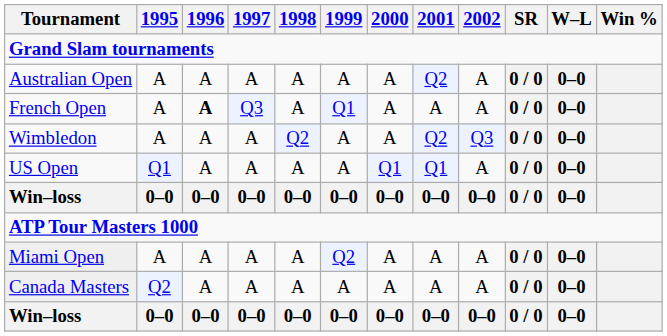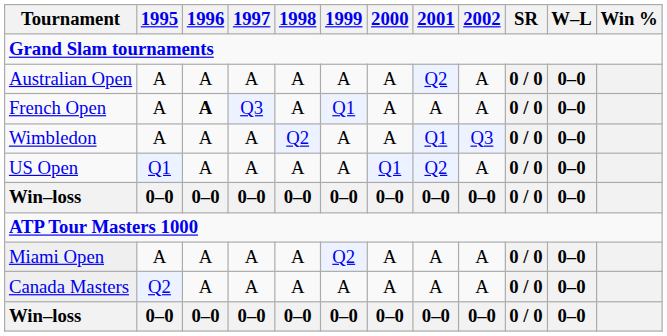 <table class=wikitable style=text-align:center>
 <tr>
 <th>Tournament</th>
 <th><a href='#'>1995</a></th>
 <th><a href='#'>1996</a></th>
 <th><a href='#'>1997</a></th>
 <th><a href='#'>1998</a></th>
 <th><a href='#'>1999</a></th>
 <th><a href='#'>2000</a></th>
 <th><a href='#'>2001</a></th>
 <th><a href='#'>2002</a></th>
 <th>SR</th>
 <th>W–L</th>
 <th>Win %</th>
 </tr>
 <tr>
 <td colspan=25 style=text-align:left><a href='#'><strong>Grand Slam tournaments</strong></a></td>
 </tr>
 <tr>
 <td align=left><a href='#'>Australian Open</a></td>
 <td>A</td>
 <td>A</td>
 <td>A</td>
 <td>A</td>
 <td>A</td>
 <td>A</td>
 <td bgcolor=ecf2ff><a href='#'>Q2</a></td>
 <td>A</td>
 <th>0 / 0</th>
 <th>0–0</th>
 <th></th>
 </tr>
 <tr>
 <td align=left><a href='#'>French Open</a></td>
 <td>A</td>
 <td><strong>A</strong></td>
 <td bgcolor=ecf2ff><a href='#'>Q3</a></td>
 <td>A</td>
 <td bgcolor=ecf2ff><a href='#'>Q1</a></td>
 <td>A</td>
 <td>A</td>
 <td>A</td>
 <th>0 / 0</th>
 <th>0–0</th>
 <th></th>
 </tr>
 <tr>
 <td align=left><a href='#'>Wimbledon</a></td>
 <td>A</td>
 <td>A</td>
 <td>A</td>
 <td bgcolor=ecf2ff><a href='#'>Q2</a></td>
 <td>A</td>
 <td>A</td>
-<td bgcolor=ecf2ff><a href='#'>Q2</a></td>
+<td bgcolor=ecf2ff><a href='#'>Q1</a></td>
 <td bgcolor=ecf2ff><a href='#'>Q3</a></td>
 <th>0 / 0</th>
 <th>0–0</th>
 <th></th>
 </tr>
 <tr>
 <td align=left><a href='#'>US Open</a></td>
 <td bgcolor=ecf2ff><a href='#'>Q1</a></td>
 <td>A</td>
 <td>A</td>
 <td>A</td>
 <td>A</td>
 <td bgcolor=ecf2ff><a href='#'>Q1</a></td>
-<td bgcolor=ecf2ff><a href='#'>Q1</a></td>
+<td bgcolor=ecf2ff><a href='#'>Q2</a></td>
 <td>A</td>
 <th>0 / 0</th>
 <th>0–0</th>
 <th></th>
 </tr>
 <tr>
 <th style=text-align:left>Win–loss</th>
 <th>0–0</th>
 <th>0–0</th>
 <th>0–0</th>
 <th>0–0</th>
 <th>0–0</th>
 <th>0–0</th>
 <th>0–0</th>
 <th>0–0</th>
 <th>0 / 0</th>
 <th>0–0</th>
 <th></th>
 </tr>
 <tr>
 <td colspan=25 style=text-align:left><strong><a href='#'>ATP Tour Masters 1000</a></strong></td>
 </tr>
 <tr>
 <td bgcolor=efefef align=left><a href='#'>Miami Open</a></td>
 <td>A</td>
 <td>A</td>
 <td>A</td>
 <td>A</td>
 <td bgcolor=ecf2ff><a href='#'>Q2</a></td>
 <td>A</td>
 <td>A</td>
 <td>A</td>
 <th>0 / 0</th>
 <th>0–0</th>
 <th></th>
 </tr>
 <tr>
 <td bgcolor=efefef align=left><a href='#'>Canada Masters</a></td>
 <td bgcolor=ecf2ff><a href='#'>Q2</a></td>
 <td>A</td>
 <td>A</td>
 <td>A</td>
 <td>A</td>
 <td>A</td>
 <td>A</td>
 <td>A</td>
 <th>0 / 0</th>
 <th>0–0</th>
 <th></th>
 </tr>
 <tr>
 <th style=text-align:left>Win–loss</th>
 <th>0–0</th>
 <th>0–0</th>
 <th>0–0</th>
 <th>0–0</th>
 <th>0–0</th>
 <th>0–0</th>
 <th>0–0</th>
 <th>0–0</th>
 <th>0 / 0</th>
 <th>0–0</th>
 <th></th>
 </tr>
 </table>
